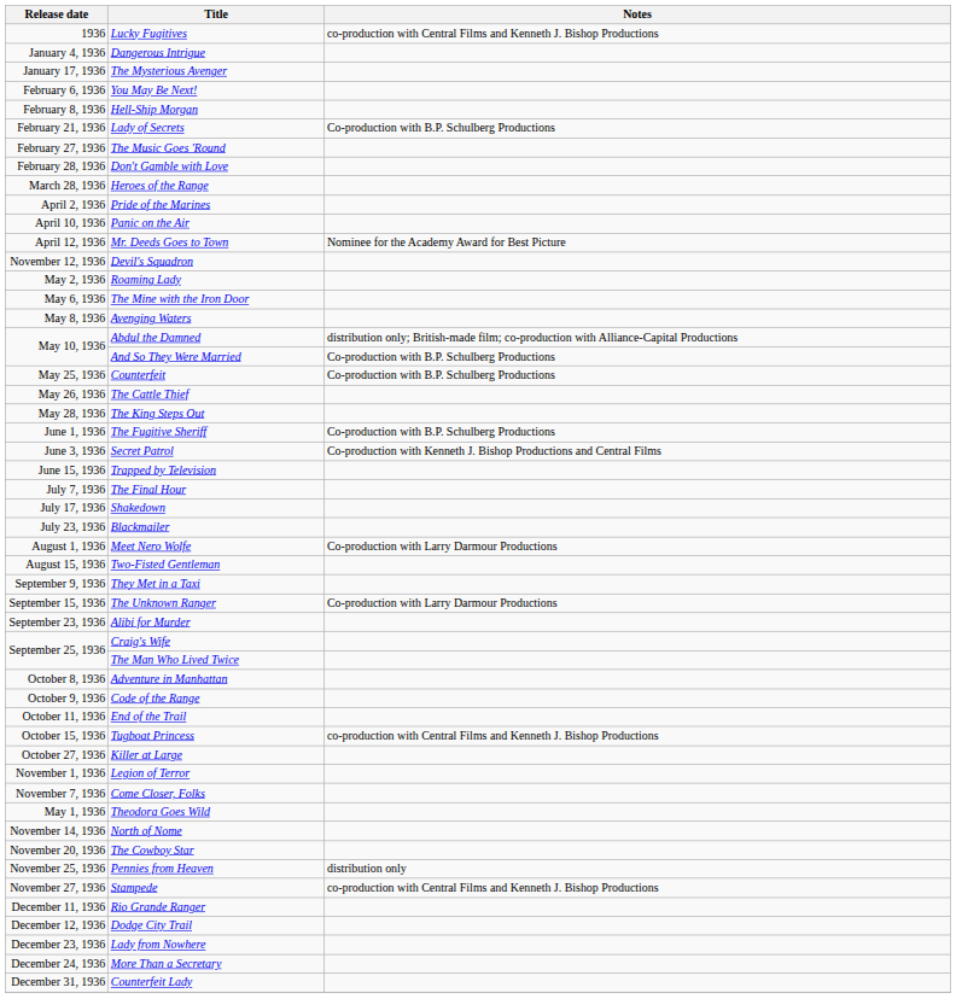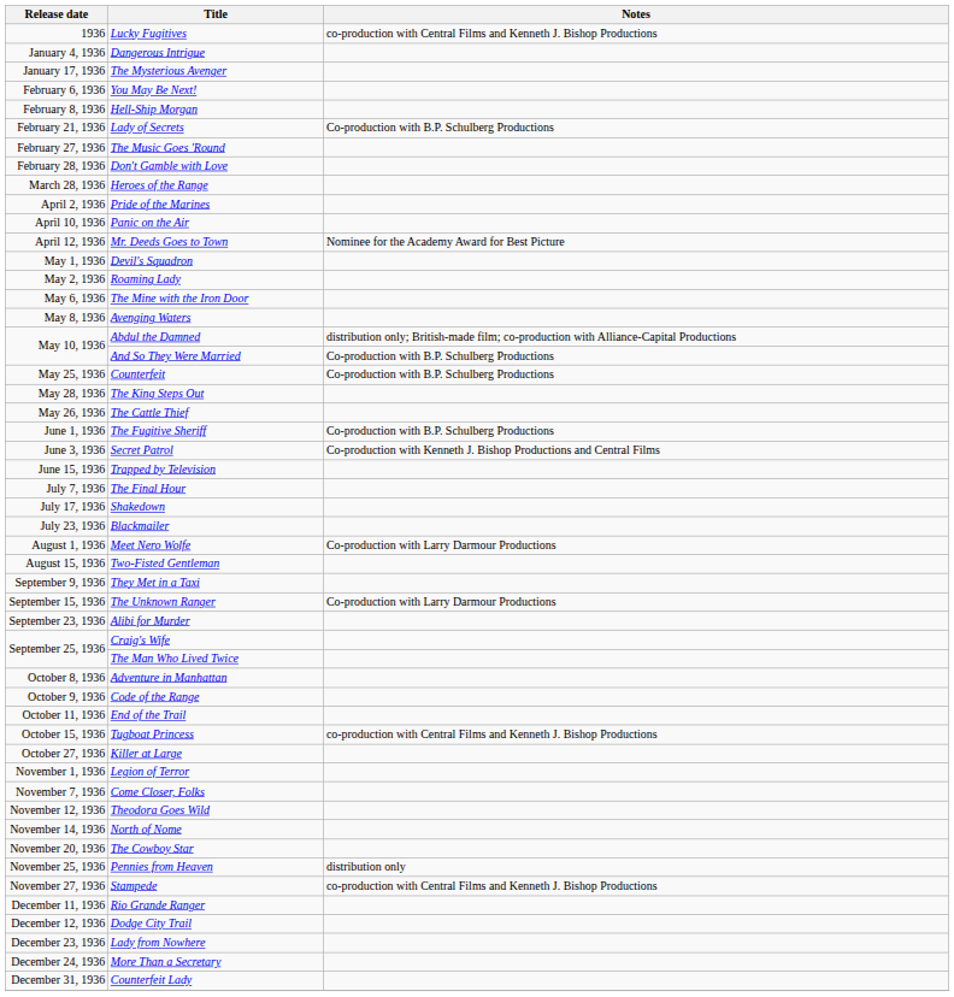 <table class="wikitable sortable" style="width:100%;">
 <tr>
 <th scope="col" style="width:130px;">Release date</th>
 <th>Title</th>
 <th>Notes</th>
 </tr>
 <tr>
 <td style="text-align:right;">1936</td>
 <td><em><a href='#'>Lucky Fugitives</a></em></td>
 <td>co-production with Central Films and Kenneth J. Bishop Productions</td>
 </tr>
 <tr>
 <td style="text-align:right;">January 4, 1936</td>
 <td><em><a href='#'>Dangerous Intrigue</a></em></td>
 <td></td>
 </tr>
 <tr>
 <td style="text-align:right;">January 17, 1936</td>
 <td><em><a href='#'>The Mysterious Avenger</a></em></td>
 <td></td>
 </tr>
 <tr>
 <td style="text-align:right;">February 6, 1936</td>
 <td><em><a href='#'>You May Be Next!</a></em></td>
 <td></td>
 </tr>
 <tr>
 <td style="text-align:right;">February 8, 1936</td>
 <td><em><a href='#'>Hell-Ship Morgan</a></em></td>
 <td></td>
 </tr>
 <tr>
 <td style="text-align:right;">February 21, 1936</td>
 <td><em><a href='#'>Lady of Secrets</a></em></td>
 <td>Co-production with B.P. Schulberg Productions</td>
 </tr>
 <tr>
 <td style="text-align:right;">February 27, 1936</td>
 <td><em><a href='#'>The Music Goes 'Round</a></em></td>
 <td></td>
 </tr>
 <tr>
 <td style="text-align:right;">February 28, 1936</td>
 <td><em><a href='#'>Don't Gamble with Love</a></em></td>
 <td></td>
 </tr>
 <tr>
 <td style="text-align:right;">March 28, 1936</td>
 <td><em><a href='#'>Heroes of the Range</a></em></td>
 <td></td>
 </tr>
 <tr>
 <td style="text-align:right;">April 2, 1936</td>
 <td><em><a href='#'>Pride of the Marines</a></em></td>
 <td></td>
 </tr>
 <tr>
 <td style="text-align:right;">April 10, 1936</td>
 <td><em><a href='#'>Panic on the Air</a></em></td>
 <td></td>
 </tr>
 <tr>
 <td style="text-align:right;">April 12, 1936</td>
 <td><em><a href='#'>Mr. Deeds Goes to Town</a></em></td>
 <td>Nominee for the Academy Award for Best Picture</td>
 </tr>
 <tr>
-<td style="text-align:right;">November 12, 1936</td>
+<td style="text-align:right;">May 1, 1936</td>
 <td><em><a href='#'>Devil's Squadron</a></em></td>
 <td></td>
 </tr>
 <tr>
 <td style="text-align:right;">May 2, 1936</td>
 <td><em><a href='#'>Roaming Lady</a></em></td>
 <td></td>
 </tr>
 <tr>
 <td style="text-align:right;">May 6, 1936</td>
 <td><em><a href='#'>The Mine with the Iron Door</a></em></td>
 <td></td>
 </tr>
 <tr>
 <td style="text-align:right;">May 8, 1936</td>
 <td><em><a href='#'>Avenging Waters</a></em></td>
 <td></td>
 </tr>
 <tr>
 <td style="text-align:right;" rowspan="2">May 10, 1936</td>
 <td><em><a href='#'>Abdul the Damned</a></em></td>
 <td>distribution only; British-made film; co-production with Alliance-Capital Productions</td>
 </tr>
 <tr>
 <td><em><a href='#'>And So They Were Married</a></em></td>
 <td>Co-production with B.P. Schulberg Productions</td>
 </tr>
 <tr>
 <td style="text-align:right;">May 25, 1936</td>
 <td><em><a href='#'>Counterfeit</a></em></td>
 <td>Co-production with B.P. Schulberg Productions</td>
 </tr>
 <tr>
-<td style="text-align:right;">May 26, 1936</td>
-<td><em><a href='#'>The Cattle Thief</a></em></td>
+<td style="text-align:right;">May 28, 1936</td>
+<td><em><a href='#'>The King Steps Out</a></em></td>
 <td></td>
 </tr>
 <tr>
-<td style="text-align:right;">May 28, 1936</td>
-<td><em><a href='#'>The King Steps Out</a></em></td>
+<td style="text-align:right;">May 26, 1936</td>
+<td><em><a href='#'>The Cattle Thief</a></em></td>
 <td></td>
 </tr>
 <tr>
 <td style="text-align:right;">June 1, 1936</td>
 <td><em><a href='#'>The Fugitive Sheriff</a></em></td>
 <td>Co-production with B.P. Schulberg Productions</td>
 </tr>
 <tr>
 <td style="text-align:right;">June 3, 1936</td>
 <td><em><a href='#'>Secret Patrol</a></em></td>
 <td>Co-production with Kenneth J. Bishop Productions and Central Films</td>
 </tr>
 <tr>
 <td style="text-align:right;">June 15, 1936</td>
 <td><em><a href='#'>Trapped by Television</a></em></td>
 <td></td>
 </tr>
 <tr>
 <td style="text-align:right;">July 7, 1936</td>
 <td><em><a href='#'>The Final Hour</a></em></td>
 <td></td>
 </tr>
 <tr>
 <td style="text-align:right;">July 17, 1936</td>
 <td><em><a href='#'>Shakedown</a></em></td>
 <td></td>
 </tr>
 <tr>
 <td style="text-align:right;">July 23, 1936</td>
 <td><em><a href='#'>Blackmailer</a></em></td>
 <td></td>
 </tr>
 <tr>
 <td style="text-align:right;">August 1, 1936</td>
 <td><em><a href='#'>Meet Nero Wolfe</a></em></td>
 <td>Co-production with Larry Darmour Productions</td>
 </tr>
 <tr>
 <td style="text-align:right;">August 15, 1936</td>
 <td><em><a href='#'>Two-Fisted Gentleman</a></em></td>
 <td></td>
 </tr>
 <tr>
 <td style="text-align:right;">September 9, 1936</td>
 <td><em><a href='#'>They Met in a Taxi</a></em></td>
 <td></td>
 </tr>
 <tr>
 <td style="text-align:right;">September 15, 1936</td>
 <td><em><a href='#'>The Unknown Ranger</a></em></td>
 <td>Co-production with Larry Darmour Productions</td>
 </tr>
 <tr>
 <td style="text-align:right;">September 23, 1936</td>
 <td><em><a href='#'>Alibi for Murder</a></em></td>
 <td></td>
 </tr>
 <tr>
 <td style="text-align:right;" rowspan="2">September 25, 1936</td>
 <td><em><a href='#'>Craig's Wife</a></em></td>
 <td></td>
 </tr>
 <tr>
 <td><em><a href='#'>The Man Who Lived Twice</a></em></td>
 <td></td>
 </tr>
 <tr>
 <td style="text-align:right;">October 8, 1936</td>
 <td><em><a href='#'>Adventure in Manhattan</a></em></td>
 <td></td>
 </tr>
 <tr>
 <td style="text-align:right;">October 9, 1936</td>
 <td><em><a href='#'>Code of the Range</a></em></td>
 <td></td>
 </tr>
 <tr>
 <td style="text-align:right;">October 11, 1936</td>
 <td><em><a href='#'>End of the Trail</a></em></td>
 <td></td>
 </tr>
 <tr>
 <td style="text-align:right;">October 15, 1936</td>
 <td><em><a href='#'>Tugboat Princess</a></em></td>
 <td>co-production with Central Films and Kenneth J. Bishop Productions</td>
 </tr>
 <tr>
 <td style="text-align:right;">October 27, 1936</td>
 <td><em><a href='#'>Killer at Large</a></em></td>
 <td></td>
 </tr>
 <tr>
 <td style="text-align:right;">November 1, 1936</td>
 <td><em><a href='#'>Legion of Terror</a></em></td>
 <td></td>
 </tr>
 <tr>
 <td style="text-align:right;">November 7, 1936</td>
 <td><em><a href='#'>Come Closer, Folks</a></em></td>
 <td></td>
 </tr>
 <tr>
-<td style="text-align:right;">May 1, 1936</td>
+<td style="text-align:right;">November 12, 1936</td>
 <td><em><a href='#'>Theodora Goes Wild</a></em></td>
 <td></td>
 </tr>
 <tr>
 <td style="text-align:right;">November 14, 1936</td>
 <td><em><a href='#'>North of Nome</a></em></td>
 <td></td>
 </tr>
 <tr>
 <td style="text-align:right;">November 20, 1936</td>
 <td><em><a href='#'>The Cowboy Star</a></em></td>
 <td></td>
 </tr>
 <tr>
 <td style="text-align:right;">November 25, 1936</td>
 <td><em><a href='#'>Pennies from Heaven</a></em></td>
 <td>distribution only</td>
 </tr>
 <tr>
 <td style="text-align:right;">November 27, 1936</td>
 <td><em><a href='#'>Stampede</a></em></td>
 <td>co-production with Central Films and Kenneth J. Bishop Productions</td>
 </tr>
 <tr>
 <td style="text-align:right;">December 11, 1936</td>
 <td><em><a href='#'>Rio Grande Ranger</a></em></td>
 <td></td>
 </tr>
 <tr>
 <td style="text-align:right;">December 12, 1936</td>
 <td><em><a href='#'>Dodge City Trail</a></em></td>
 <td></td>
 </tr>
 <tr>
 <td style="text-align:right;">December 23, 1936</td>
 <td><em><a href='#'>Lady from Nowhere</a></em></td>
 <td></td>
 </tr>
 <tr>
 <td style="text-align:right;">December 24, 1936</td>
 <td><em><a href='#'>More Than a Secretary</a></em></td>
 <td></td>
 </tr>
 <tr>
 <td style="text-align:right;">December 31, 1936</td>
 <td><em><a href='#'>Counterfeit Lady</a></em></td>
 <td></td>
 </tr>
 <tr>
 </tr>
 </table>
